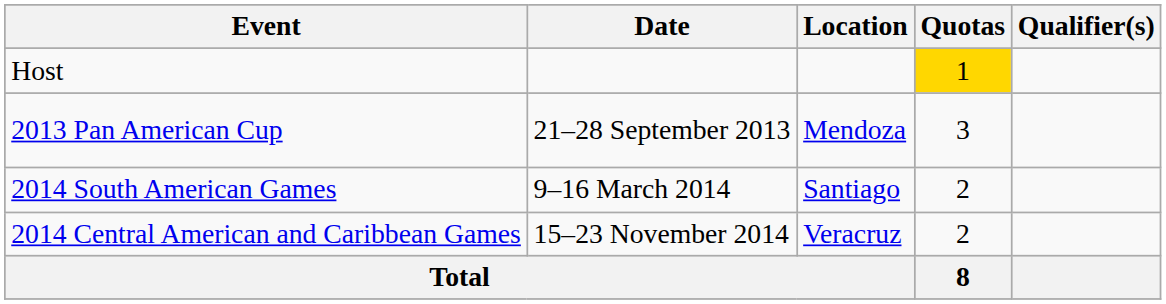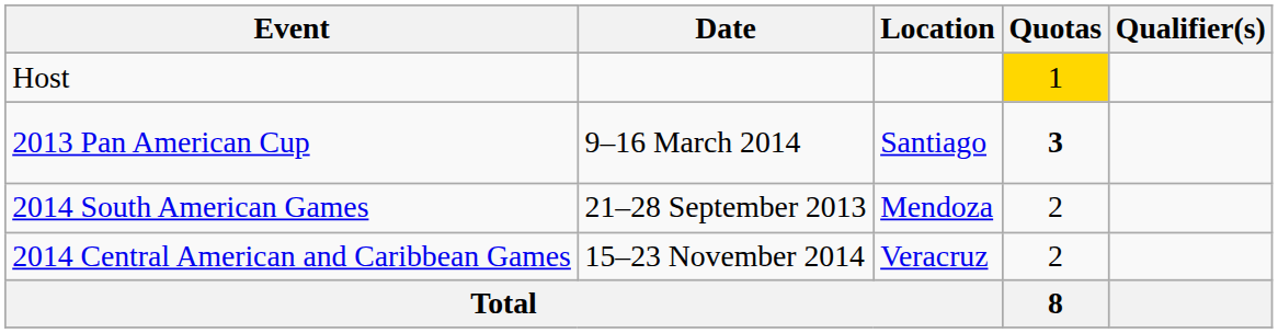 <table class="wikitable">
 <tr>
 <th>Event</th>
 <th>Date</th>
 <th>Location</th>
 <th>Quotas</th>
 <th>Qualifier(s)</th>
 </tr>
 <tr>
 <td>Host</td>
 <td></td>
 <td></td>
 <td align=center style="background: gold;">1</td>
 <td></td>
 </tr>
 <tr>
 <td><a href='#'>2013 Pan American Cup</a></td>
-<td>21–28 September 2013</td>
-<td> <a href='#'>Mendoza</a></td>
-<td align=center>3</td>
+<td>9–16 March 2014</td>
+<td> <a href='#'>Santiago</a></td>
+<td align=center><strong>3</strong></td>
 <td><br><br></td>
 </tr>
 <tr>
 <td><a href='#'>2014 South American Games</a></td>
-<td>9–16 March 2014</td>
-<td> <a href='#'>Santiago</a></td>
+<td>21–28 September 2013</td>
+<td> <a href='#'>Mendoza</a></td>
 <td align=center>2</td>
 <td><br></td>
 </tr>
 <tr>
 <td><a href='#'>2014 Central American and Caribbean Games</a></td>
 <td>15–23 November 2014</td>
 <td> <a href='#'>Veracruz</a></td>
 <td align=center>2</td>
 <td><br></td>
 </tr>
 <tr>
 <th colspan=3>Total</th>
 <th>8</th>
 <th></th>
 </tr>
 </table>
